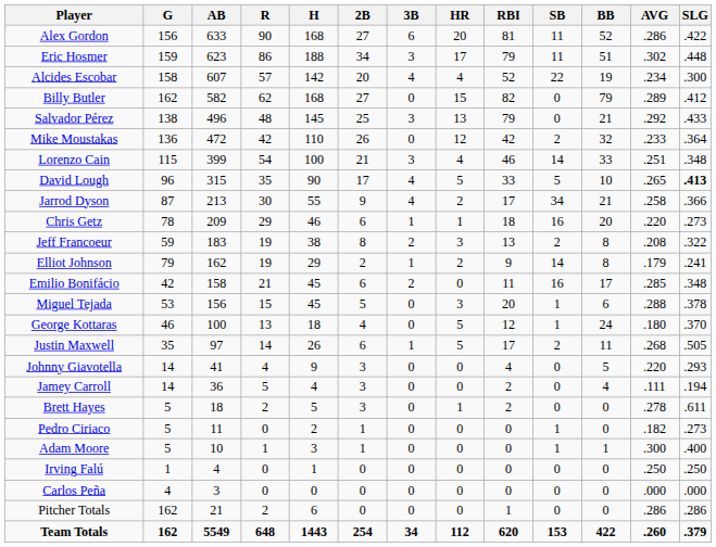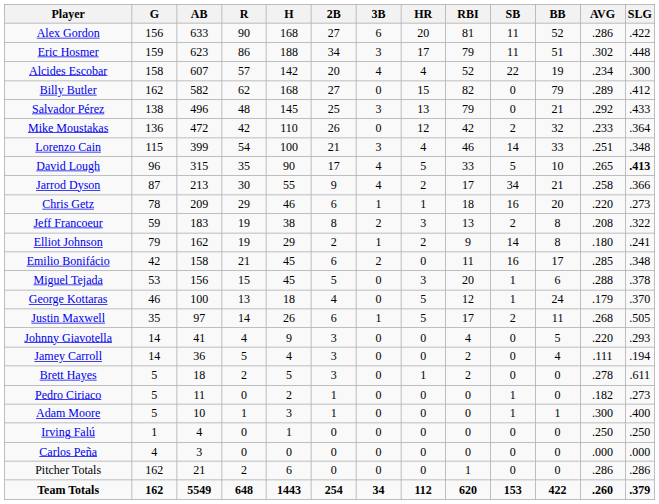 <table class=wikitable style="text-align:center">
 <tr>
 <th bgcolor=#DDDDFF; width="20%">Player</th>
 <th bgcolor=#DDDDFF; width="7%">G</th>
 <th bgcolor=#DDDDFF; width="7%">AB</th>
 <th bgcolor=#DDDDFF; width="7%">R</th>
 <th bgcolor=#DDDDFF; width="7%">H</th>
 <th bgcolor=#DDDDFF; width="7%">2B</th>
 <th bgcolor=#DDDDFF; width="7%">3B</th>
 <th bgcolor=#DDDDFF; width="7%">HR</th>
 <th bgcolor=#DDDDFF; width="7%">RBI</th>
 <th bgcolor=#DDDDFF; width="7%">SB</th>
 <th bgcolor=#DDDDFF; width="7%">BB</th>
 <th bgcolor=#DDDDFF; width="7%">AVG</th>
 <th bgcolor=#DDDDFF; width="7%">SLG</th>
 </tr>
 <tr>
 <td><a href='#'>Alex Gordon</a></td>
 <td>156</td>
 <td>633</td>
 <td>90</td>
 <td>168</td>
 <td>27</td>
 <td>6</td>
 <td>20</td>
 <td>81</td>
 <td>11</td>
 <td>52</td>
 <td>.286</td>
 <td>.422</td>
 </tr>
 <tr>
 <td><a href='#'>Eric Hosmer</a></td>
 <td>159</td>
 <td>623</td>
 <td>86</td>
 <td>188</td>
 <td>34</td>
 <td>3</td>
 <td>17</td>
 <td>79</td>
 <td>11</td>
 <td>51</td>
 <td>.302</td>
 <td>.448</td>
 </tr>
 <tr>
 <td><a href='#'>Alcides Escobar</a></td>
 <td>158</td>
 <td>607</td>
 <td>57</td>
 <td>142</td>
 <td>20</td>
 <td>4</td>
 <td>4</td>
 <td>52</td>
 <td>22</td>
 <td>19</td>
 <td>.234</td>
 <td>.300</td>
 </tr>
 <tr>
 <td><a href='#'>Billy Butler</a></td>
 <td>162</td>
 <td>582</td>
 <td>62</td>
 <td>168</td>
 <td>27</td>
 <td>0</td>
 <td>15</td>
 <td>82</td>
 <td>0</td>
 <td>79</td>
 <td>.289</td>
 <td>.412</td>
 </tr>
 <tr>
 <td><a href='#'>Salvador Pérez</a></td>
 <td>138</td>
 <td>496</td>
 <td>48</td>
 <td>145</td>
 <td>25</td>
 <td>3</td>
 <td>13</td>
 <td>79</td>
 <td>0</td>
 <td>21</td>
 <td>.292</td>
 <td>.433</td>
 </tr>
 <tr>
 <td><a href='#'>Mike Moustakas</a></td>
 <td>136</td>
 <td>472</td>
 <td>42</td>
 <td>110</td>
 <td>26</td>
 <td>0</td>
 <td>12</td>
 <td>42</td>
 <td>2</td>
 <td>32</td>
 <td>.233</td>
 <td>.364</td>
 </tr>
 <tr>
 <td><a href='#'>Lorenzo Cain</a></td>
 <td>115</td>
 <td>399</td>
 <td>54</td>
 <td>100</td>
 <td>21</td>
 <td>3</td>
 <td>4</td>
 <td>46</td>
 <td>14</td>
 <td>33</td>
 <td>.251</td>
 <td>.348</td>
 </tr>
 <tr>
 <td><a href='#'>David Lough</a></td>
 <td>96</td>
 <td>315</td>
 <td>35</td>
 <td>90</td>
 <td>17</td>
 <td>4</td>
 <td>5</td>
 <td>33</td>
 <td>5</td>
 <td>10</td>
 <td>.265</td>
 <td><strong>.413</strong></td>
 </tr>
 <tr>
 <td><a href='#'>Jarrod Dyson</a></td>
 <td>87</td>
 <td>213</td>
 <td>30</td>
 <td>55</td>
 <td>9</td>
 <td>4</td>
 <td>2</td>
 <td>17</td>
 <td>34</td>
 <td>21</td>
 <td>.258</td>
 <td>.366</td>
 </tr>
 <tr>
 <td><a href='#'>Chris Getz</a></td>
 <td>78</td>
 <td>209</td>
 <td>29</td>
 <td>46</td>
 <td>6</td>
 <td>1</td>
 <td>1</td>
 <td>18</td>
 <td>16</td>
 <td>20</td>
 <td>.220</td>
 <td>.273</td>
 </tr>
 <tr>
 <td><a href='#'>Jeff Francoeur</a></td>
 <td>59</td>
 <td>183</td>
 <td>19</td>
 <td>38</td>
 <td>8</td>
 <td>2</td>
 <td>3</td>
 <td>13</td>
 <td>2</td>
 <td>8</td>
 <td>.208</td>
 <td>.322</td>
 </tr>
 <tr>
 <td><a href='#'>Elliot Johnson</a></td>
 <td>79</td>
 <td>162</td>
 <td>19</td>
 <td>29</td>
 <td>2</td>
 <td>1</td>
 <td>2</td>
 <td>9</td>
 <td>14</td>
 <td>8</td>
-<td>.179</td>
+<td>.180</td>
 <td>.241</td>
 </tr>
 <tr>
 <td><a href='#'>Emilio Bonifácio</a></td>
 <td>42</td>
 <td>158</td>
 <td>21</td>
 <td>45</td>
 <td>6</td>
 <td>2</td>
 <td>0</td>
 <td>11</td>
 <td>16</td>
 <td>17</td>
 <td>.285</td>
 <td>.348</td>
 </tr>
 <tr>
 <td><a href='#'>Miguel Tejada</a></td>
 <td>53</td>
 <td>156</td>
 <td>15</td>
 <td>45</td>
 <td>5</td>
 <td>0</td>
 <td>3</td>
 <td>20</td>
 <td>1</td>
 <td>6</td>
 <td>.288</td>
 <td>.378</td>
 </tr>
 <tr>
 <td><a href='#'>George Kottaras</a></td>
 <td>46</td>
 <td>100</td>
 <td>13</td>
 <td>18</td>
 <td>4</td>
 <td>0</td>
 <td>5</td>
 <td>12</td>
 <td>1</td>
 <td>24</td>
-<td>.180</td>
+<td>.179</td>
 <td>.370</td>
 </tr>
 <tr>
 <td><a href='#'>Justin Maxwell</a></td>
 <td>35</td>
 <td>97</td>
 <td>14</td>
 <td>26</td>
 <td>6</td>
 <td>1</td>
 <td>5</td>
 <td>17</td>
 <td>2</td>
 <td>11</td>
 <td>.268</td>
 <td>.505</td>
 </tr>
 <tr>
 <td><a href='#'>Johnny Giavotella</a></td>
 <td>14</td>
 <td>41</td>
 <td>4</td>
 <td>9</td>
 <td>3</td>
 <td>0</td>
 <td>0</td>
 <td>4</td>
 <td>0</td>
 <td>5</td>
 <td>.220</td>
 <td>.293</td>
 </tr>
 <tr>
 <td><a href='#'>Jamey Carroll</a></td>
 <td>14</td>
 <td>36</td>
 <td>5</td>
 <td>4</td>
 <td>3</td>
 <td>0</td>
 <td>0</td>
 <td>2</td>
 <td>0</td>
 <td>4</td>
 <td>.111</td>
 <td>.194</td>
 </tr>
 <tr>
 <td><a href='#'>Brett Hayes</a></td>
 <td>5</td>
 <td>18</td>
 <td>2</td>
 <td>5</td>
 <td>3</td>
 <td>0</td>
 <td>1</td>
 <td>2</td>
 <td>0</td>
 <td>0</td>
 <td>.278</td>
 <td>.611</td>
 </tr>
 <tr>
 <td><a href='#'>Pedro Ciriaco</a></td>
 <td>5</td>
 <td>11</td>
 <td>0</td>
 <td>2</td>
 <td>1</td>
 <td>0</td>
 <td>0</td>
 <td>0</td>
 <td>1</td>
 <td>0</td>
 <td>.182</td>
 <td>.273</td>
 </tr>
 <tr>
 <td><a href='#'>Adam Moore</a></td>
 <td>5</td>
 <td>10</td>
 <td>1</td>
 <td>3</td>
 <td>1</td>
 <td>0</td>
 <td>0</td>
 <td>0</td>
 <td>1</td>
 <td>1</td>
 <td>.300</td>
 <td>.400</td>
 </tr>
 <tr>
 <td><a href='#'>Irving Falú</a></td>
 <td>1</td>
 <td>4</td>
 <td>0</td>
 <td>1</td>
 <td>0</td>
 <td>0</td>
 <td>0</td>
 <td>0</td>
 <td>0</td>
 <td>0</td>
 <td>.250</td>
 <td>.250</td>
 </tr>
 <tr>
 <td><a href='#'>Carlos Peña</a></td>
 <td>4</td>
 <td>3</td>
 <td>0</td>
 <td>0</td>
 <td>0</td>
 <td>0</td>
 <td>0</td>
 <td>0</td>
 <td>0</td>
 <td>0</td>
 <td>.000</td>
 <td>.000</td>
 </tr>
 <tr>
 <td>Pitcher Totals</td>
 <td>162</td>
 <td>21</td>
 <td>2</td>
 <td>6</td>
 <td>0</td>
 <td>0</td>
 <td>0</td>
 <td>1</td>
 <td>0</td>
 <td>0</td>
 <td>.286</td>
 <td>.286</td>
 </tr>
 <tr>
 <td><strong>Team Totals</strong></td>
 <td><strong>162</strong></td>
 <td><strong>5549</strong></td>
 <td><strong>648</strong></td>
 <td><strong>1443</strong></td>
 <td><strong>254</strong></td>
 <td><strong>34</strong></td>
 <td><strong>112</strong></td>
 <td><strong>620</strong></td>
 <td><strong>153</strong></td>
 <td><strong>422</strong></td>
 <td><strong>.260</strong></td>
 <td><strong>.379</strong></td>
 </tr>
 </table>
